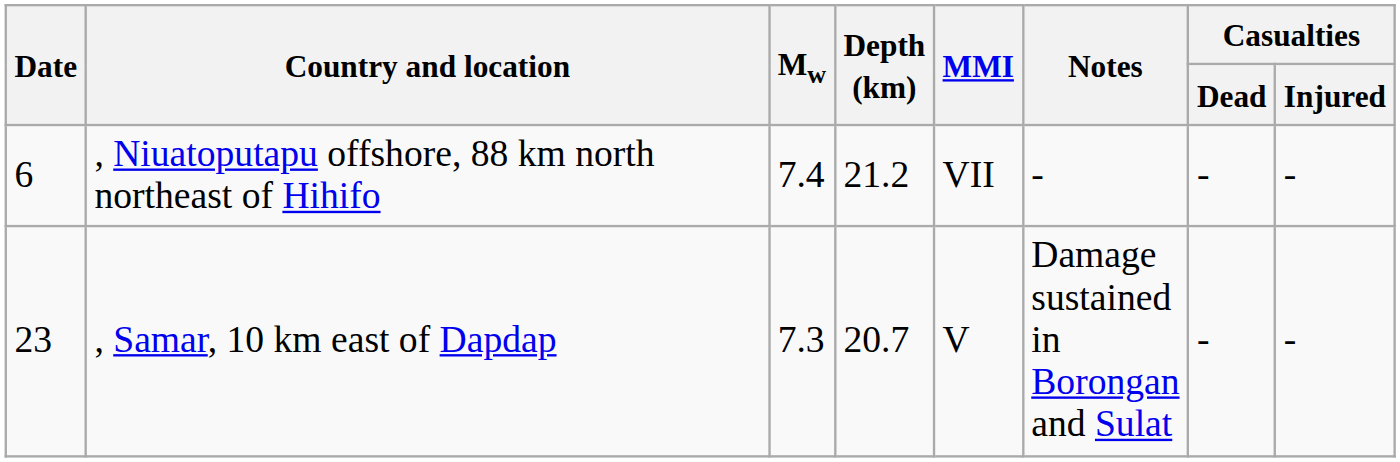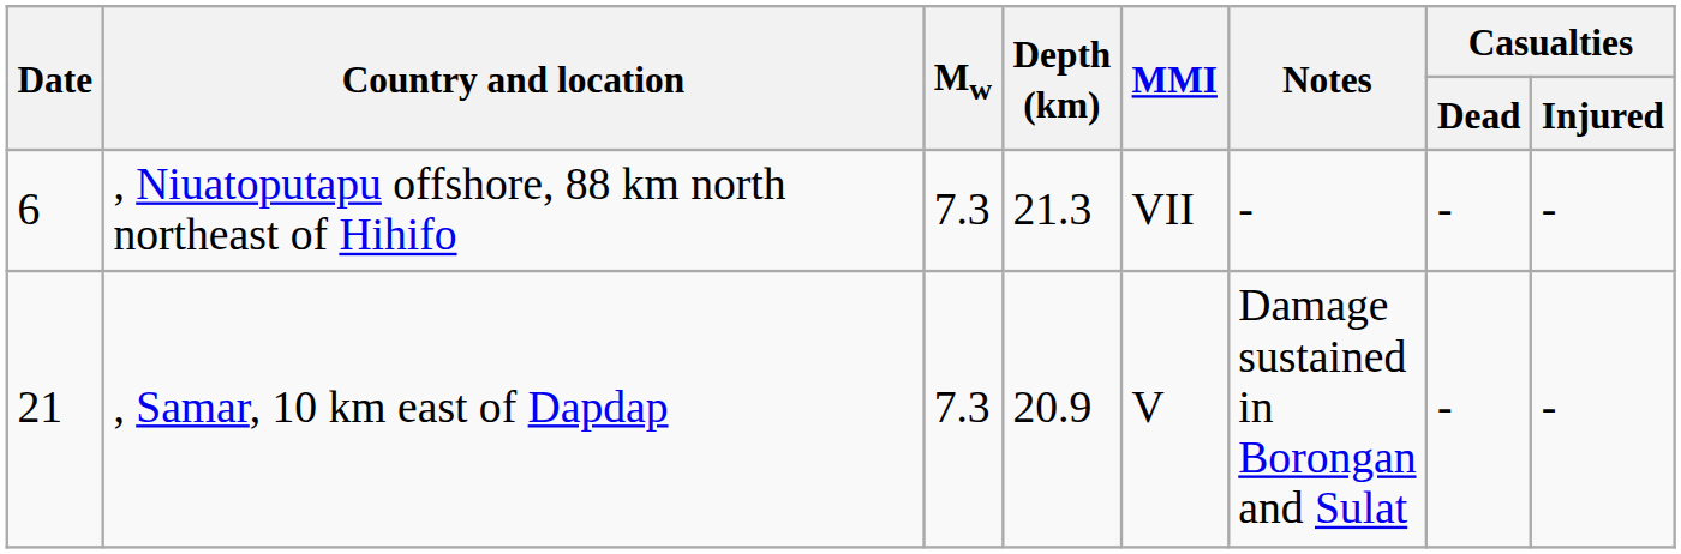 <table class="wikitable sortable" style="border:1px black; margin-left:1em;">
 <tr>
 <th rowspan="2"><small>Date</small></th>
 <th rowspan="2" style="width: 310px"><small>Country and location</small></th>
 <th rowspan="2"><small>M<sub>w</sub></small></th>
 <th rowspan="2"><small>Depth (km)</small></th>
 <th rowspan="2"><small><a href='#'>MMI</a></small></th>
 <th rowspan="2" class="unsortable"><small>Notes</small></th>
 <th colspan="2"><small>Casualties</small></th>
 </tr>
 <tr>
 <th><small>Dead</small></th>
 <th><small>Injured</small></th>
 </tr>
 <tr>
 <td>6</td>
 <td>, <a href='#'>Niuatoputapu</a> offshore, 88 km north northeast of <a href='#'>Hihifo</a></td>
-<td>7.4</td>
-<td>21.2</td>
+<td>7.3</td>
+<td>21.3</td>
 <td>VII</td>
 <td>-</td>
 <td>-</td>
 <td>-</td>
 </tr>
 <tr>
-<td>23</td>
+<td>21</td>
 <td>, <a href='#'>Samar</a>, 10 km east of <a href='#'>Dapdap</a></td>
 <td>7.3</td>
-<td>20.7</td>
+<td>20.9</td>
 <td>V</td>
 <td>Damage sustained in <a href='#'>Borongan</a> and <a href='#'>Sulat</a></td>
 <td>-</td>
 <td>-</td>
 </tr>
 </table>
